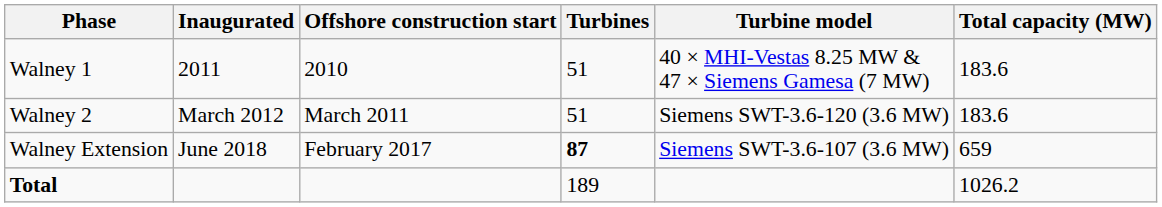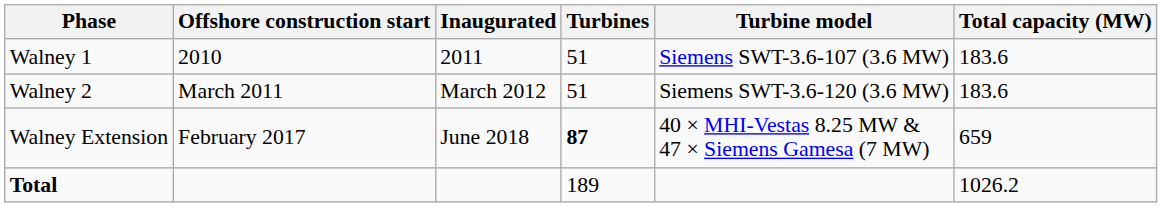 <table class="wikitable" style="text-align:left;">
 <tr>
 <th>Phase</th>
+<th>Offshore construction start</th>
 <th>Inaugurated</th>
-<th>Offshore construction start</th>
 <th>Turbines</th>
 <th>Turbine model</th>
 <th>Total capacity (MW)</th>
 </tr>
 <tr>
 <td>Walney 1</td>
+<td>2010</td>
 <td>2011</td>
-<td>2010</td>
 <td>51</td>
-<td>40 × <a href='#'>MHI-Vestas</a> 8.25 MW &<br>47 × <a href='#'>Siemens Gamesa</a> (7 MW)</td>
+<td><a href='#'>Siemens</a> SWT-3.6-107 (3.6 MW)</td>
 <td>183.6</td>
 </tr>
 <tr>
 <td>Walney 2</td>
+<td>March 2011</td>
 <td>March 2012</td>
-<td>March 2011</td>
 <td>51</td>
 <td>Siemens SWT-3.6-120 (3.6 MW)</td>
 <td>183.6</td>
 </tr>
 <tr>
 <td>Walney Extension</td>
+<td>February 2017</td>
 <td>June 2018</td>
-<td>February 2017</td>
 <td><strong>87</strong></td>
-<td><a href='#'>Siemens</a> SWT-3.6-107 (3.6 MW)</td>
+<td>40 × <a href='#'>MHI-Vestas</a> 8.25 MW &<br>47 × <a href='#'>Siemens Gamesa</a> (7 MW)</td>
 <td>659</td>
 </tr>
 <tr>
 <td><strong>Total</strong></td>
 <td></td>
 <td></td>
 <td>189</td>
 <td></td>
 <td>1026.2</td>
 </tr>
 </table>
